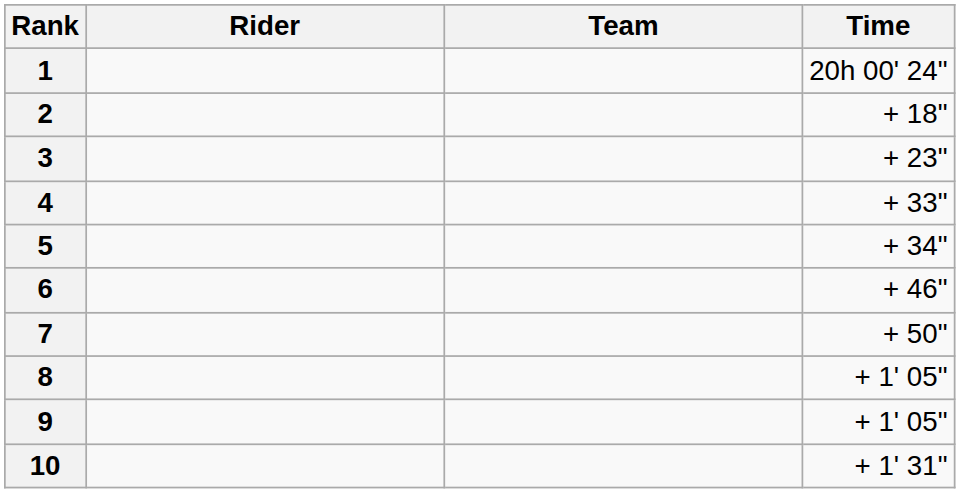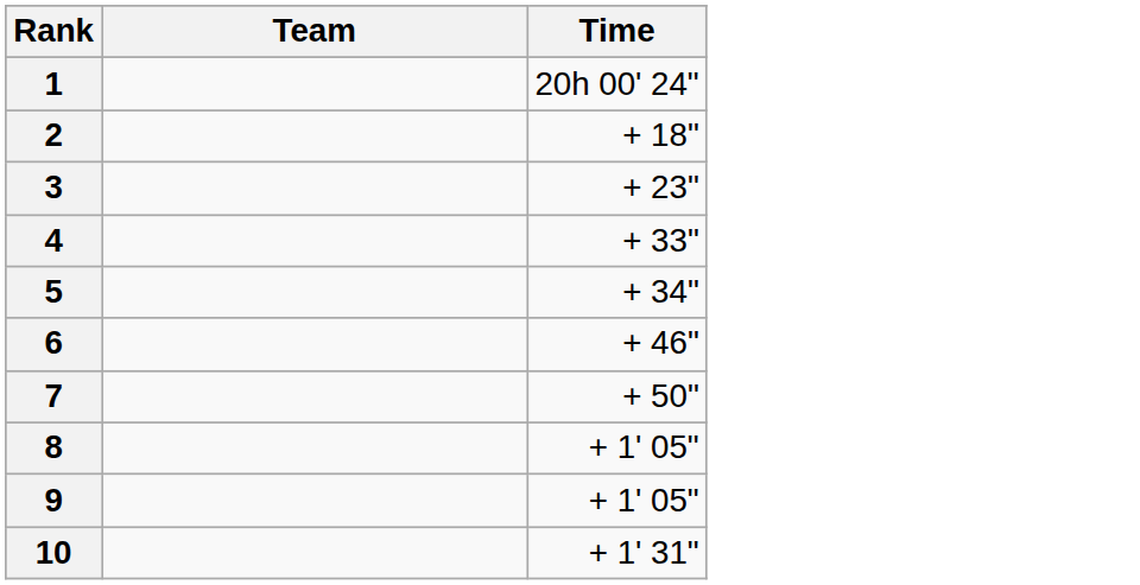 <table class="wikitable" margin-bottom:0;">
 <tr>
 <th scope="col">Rank</th>
-<th scope="col">Rider</th>
 <th scope="col">Team</th>
 <th scope="col">Time</th>
 </tr>
 <tr>
 <th scope="row">1</th>
-<td width=200px> </td>
 <td width=200px></td>
 <td align="right">20h 00' 24"</td>
 </tr>
 <tr>
 <th scope="row">2</th>
 <td></td>
-<td></td>
 <td align="right">+ 18"</td>
 </tr>
 <tr>
 <th scope="row">3</th>
-<td></td>
 <td></td>
 <td align="right">+ 23"</td>
 </tr>
 <tr>
 <th scope="row">4</th>
 <td></td>
-<td></td>
 <td align="right">+ 33"</td>
 </tr>
 <tr>
 <th scope="row">5</th>
-<td></td>
 <td></td>
 <td align="right">+ 34"</td>
 </tr>
 <tr>
 <th scope="row">6</th>
 <td></td>
-<td></td>
 <td align="right">+ 46"</td>
 </tr>
 <tr>
 <th scope="row">7</th>
-<td></td>
 <td></td>
 <td align="right">+ 50"</td>
 </tr>
 <tr>
 <th scope="row">8</th>
 <td></td>
-<td></td>
 <td align="right">+ 1' 05"</td>
 </tr>
 <tr>
 <th scope="row">9</th>
-<td></td>
 <td></td>
 <td align="right">+ 1' 05"</td>
 </tr>
 <tr>
 <th scope="row">10</th>
 <td></td>
-<td></td>
 <td align="right">+ 1' 31"</td>
 </tr>
 </table>
